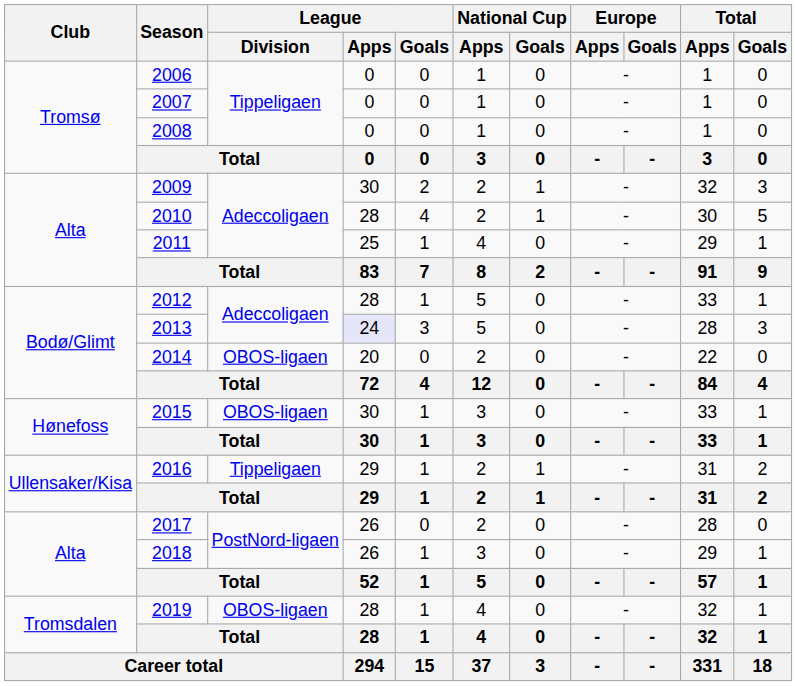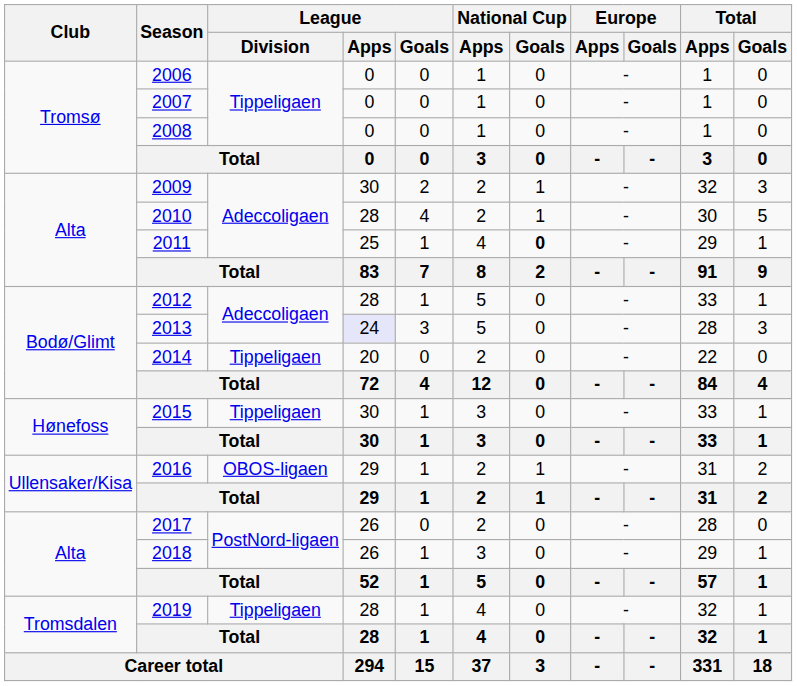 <table class="wikitable" style="text-align: center;">
 <tr>
 <th rowspan="2">Club</th>
 <th rowspan="2">Season</th>
 <th colspan="3">League</th>
 <th colspan="2">National Cup</th>
 <th colspan="2">Europe</th>
 <th colspan="2">Total</th>
 </tr>
 <tr>
 <th>Division</th>
 <th>Apps</th>
 <th>Goals</th>
 <th>Apps</th>
 <th>Goals</th>
 <th>Apps</th>
 <th>Goals</th>
 <th>Apps</th>
 <th>Goals</th>
 </tr>
 <tr>
 <td rowspan="4"><a href='#'>Tromsø</a></td>
 <td><a href='#'>2006</a></td>
 <td rowspan="3"><a href='#'>Tippeligaen</a></td>
 <td>0</td>
 <td>0</td>
 <td>1</td>
 <td>0</td>
 <td colspan="2">-</td>
 <td>1</td>
 <td>0</td>
 </tr>
 <tr>
 <td><a href='#'>2007</a></td>
 <td>0</td>
 <td>0</td>
 <td>1</td>
 <td>0</td>
 <td colspan="2">-</td>
 <td>1</td>
 <td>0</td>
 </tr>
 <tr>
 <td><a href='#'>2008</a></td>
 <td>0</td>
 <td>0</td>
 <td>1</td>
 <td>0</td>
 <td colspan="2">-</td>
 <td>1</td>
 <td>0</td>
 </tr>
 <tr>
 <th colspan="2">Total</th>
 <th>0</th>
 <th>0</th>
 <th>3</th>
 <th>0</th>
 <th>-</th>
 <th>-</th>
 <th>3</th>
 <th>0</th>
 </tr>
 <tr>
 <td rowspan="4"><a href='#'>Alta</a></td>
 <td><a href='#'>2009</a></td>
 <td rowspan="3"><a href='#'>Adeccoligaen</a></td>
 <td>30</td>
 <td>2</td>
 <td>2</td>
 <td>1</td>
 <td colspan="2">-</td>
 <td>32</td>
 <td>3</td>
 </tr>
 <tr>
 <td><a href='#'>2010</a></td>
 <td>28</td>
 <td>4</td>
 <td>2</td>
 <td>1</td>
 <td colspan="2">-</td>
 <td>30</td>
 <td>5</td>
 </tr>
 <tr>
 <td><a href='#'>2011</a></td>
 <td>25</td>
 <td>1</td>
 <td>4</td>
-<td>0</td>
+<td><strong>0</strong></td>
 <td colspan="2">-</td>
 <td>29</td>
 <td>1</td>
 </tr>
 <tr>
 <th colspan="2">Total</th>
 <th>83</th>
 <th>7</th>
 <th>8</th>
 <th>2</th>
 <th>-</th>
 <th>-</th>
 <th>91</th>
 <th>9</th>
 </tr>
 <tr>
 <td rowspan="4"><a href='#'>Bodø/Glimt</a></td>
 <td><a href='#'>2012</a></td>
 <td rowspan="2"><a href='#'>Adeccoligaen</a></td>
 <td>28</td>
 <td>1</td>
 <td>5</td>
 <td>0</td>
 <td colspan="2">-</td>
 <td>33</td>
 <td>1</td>
 </tr>
 <tr>
 <td><a href='#'>2013</a></td>
 <td style="background: lavender;">24</td>
 <td>3</td>
 <td>5</td>
 <td>0</td>
 <td colspan="2">-</td>
 <td>28</td>
 <td>3</td>
 </tr>
 <tr>
 <td><a href='#'>2014</a></td>
-<td rowspan="1"><a href='#'>OBOS-ligaen</a></td>
+<td rowspan="1"><a href='#'>Tippeligaen</a></td>
 <td>20</td>
 <td>0</td>
 <td>2</td>
 <td>0</td>
 <td colspan="2">-</td>
 <td>22</td>
 <td>0</td>
 </tr>
 <tr>
 <th colspan="2">Total</th>
 <th>72</th>
 <th>4</th>
 <th>12</th>
 <th>0</th>
 <th>-</th>
 <th>-</th>
 <th>84</th>
 <th>4</th>
 </tr>
 <tr>
 <td rowspan="2"><a href='#'>Hønefoss</a></td>
 <td><a href='#'>2015</a></td>
-<td rowspan="1"><a href='#'>OBOS-ligaen</a></td>
+<td rowspan="1"><a href='#'>Tippeligaen</a></td>
 <td>30</td>
 <td>1</td>
 <td>3</td>
 <td>0</td>
 <td colspan="2">-</td>
 <td>33</td>
 <td>1</td>
 </tr>
 <tr>
 <th colspan="2">Total</th>
 <th>30</th>
 <th>1</th>
 <th>3</th>
 <th>0</th>
 <th>-</th>
 <th>-</th>
 <th>33</th>
 <th>1</th>
 </tr>
 <tr>
 <td rowspan="2"><a href='#'>Ullensaker/Kisa</a></td>
 <td><a href='#'>2016</a></td>
-<td rowspan="1"><a href='#'>Tippeligaen</a></td>
+<td rowspan="1"><a href='#'>OBOS-ligaen</a></td>
 <td>29</td>
 <td>1</td>
 <td>2</td>
 <td>1</td>
 <td colspan="2">-</td>
 <td>31</td>
 <td>2</td>
 </tr>
 <tr>
 <th colspan="2">Total</th>
 <th>29</th>
 <th>1</th>
 <th>2</th>
 <th>1</th>
 <th>-</th>
 <th>-</th>
 <th>31</th>
 <th>2</th>
 </tr>
 <tr>
 <td rowspan="3"><a href='#'>Alta</a></td>
 <td><a href='#'>2017</a></td>
 <td rowspan="2"><a href='#'>PostNord-ligaen</a></td>
 <td>26</td>
 <td>0</td>
 <td>2</td>
 <td>0</td>
 <td colspan="2">-</td>
 <td>28</td>
 <td>0</td>
 </tr>
 <tr>
 <td><a href='#'>2018</a></td>
 <td>26</td>
 <td>1</td>
 <td>3</td>
 <td>0</td>
 <td colspan="2">-</td>
 <td>29</td>
 <td>1</td>
 </tr>
 <tr>
 <th colspan="2">Total</th>
 <th>52</th>
 <th>1</th>
 <th>5</th>
 <th>0</th>
 <th>-</th>
 <th>-</th>
 <th>57</th>
 <th>1</th>
 </tr>
 <tr>
 <td rowspan="2"><a href='#'>Tromsdalen</a></td>
 <td><a href='#'>2019</a></td>
-<td rowspan="1"><a href='#'>OBOS-ligaen</a></td>
+<td rowspan="1"><a href='#'>Tippeligaen</a></td>
 <td>28</td>
 <td>1</td>
 <td>4</td>
 <td>0</td>
 <td colspan="2">-</td>
 <td>32</td>
 <td>1</td>
 </tr>
 <tr>
 <th colspan="2">Total</th>
 <th>28</th>
 <th>1</th>
 <th>4</th>
 <th>0</th>
 <th>-</th>
 <th>-</th>
 <th>32</th>
 <th>1</th>
 </tr>
 <tr>
 <th colspan="3">Career total</th>
 <th>294</th>
 <th>15</th>
 <th>37</th>
 <th>3</th>
 <th>-</th>
 <th>-</th>
 <th>331</th>
 <th>18</th>
 </tr>
 </table>
